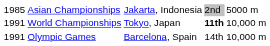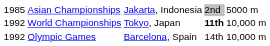 <table>
 <tr>
 <td>1985</td>
 <td><a href='#'>Asian Championships</a></td>
 <td><a href='#'>Jakarta</a>, Indonesia</td>
 <td bgcolor=silver>2nd</td>
 <td>5000 m</td>
 </tr>
 <tr>
-<td>1991</td>
+<td>1992</td>
 <td><a href='#'>World Championships</a></td>
 <td><a href='#'>Tokyo</a>, Japan</td>
 <td><strong>11th</strong></td>
 <td>10,000 m</td>
 </tr>
 <tr>
-<td>1991</td>
+<td>1992</td>
 <td><a href='#'>Olympic Games</a></td>
 <td><a href='#'>Barcelona</a>, Spain</td>
 <td>14th</td>
 <td>10,000 m</td>
 </tr>
 </table>
